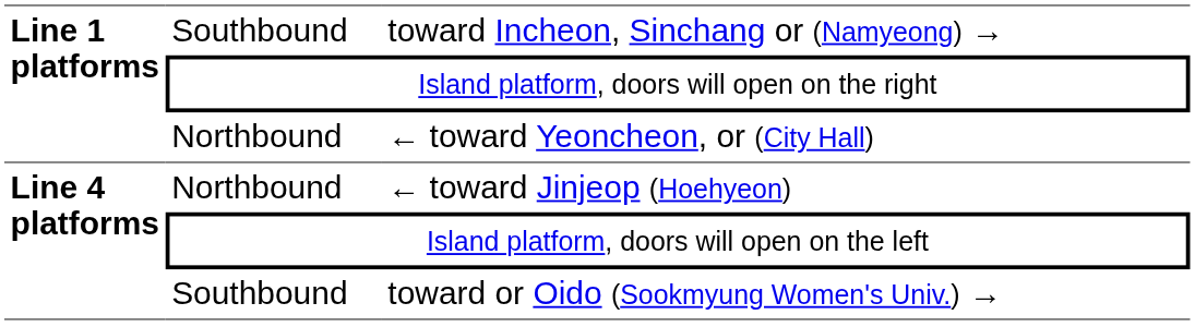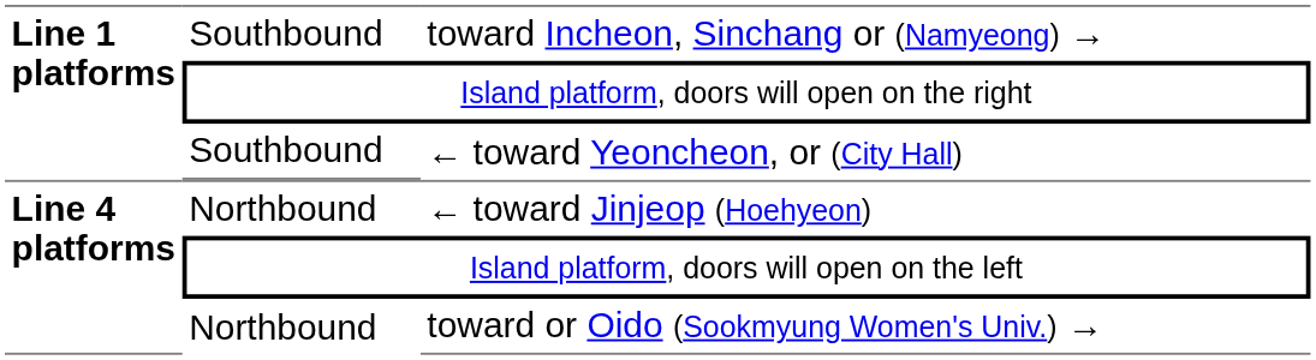 <table border=0 cellspacing=0 cellpadding=3>
 <tr>
 <td rowspan="3" style="width:50px; border-top:solid 1px gray; border-bottom:solid 0 gray; vertical-align:top;"><strong>Line 1 platforms</strong></td>
 <td style="border-bottom:solid 0 gray; border-top:solid 1px gray; width:100px;">Southbound</td>
 <td style="border-bottom:solid 0 gray; border-top:solid 1px gray; width:390px;">  toward <a href='#'>Incheon</a>, <a href='#'>Sinchang</a> or  <small>(<a href='#'>Namyeong</a>)</small> →</td>
 </tr>
 <tr>
 <td style="border-top:solid 2px black;border-right:solid 2px black;border-left:solid 2px black;border-bottom:solid 2px black;text-align:center;" colspan=2><small><a href='#'>Island platform</a>, doors will open on the right</small></td>
 </tr>
 <tr>
-<td>Northbound</td>
+<td style="border-bottom:solid 1px gray;">Southbound</td>
 <td>←  toward <a href='#'>Yeoncheon</a>,  or  <small>(<a href='#'>City Hall</a>)</small></td>
 </tr>
 <tr>
 <td rowspan="3" style="width:50px; border-top:solid 1px gray; border-bottom:solid 1px gray; vertical-align:top;"><strong>Line 4 platforms</strong></td>
 <td style="border-bottom:solid 0 gray; border-top:solid 1px gray; width:100px;">Northbound</td>
 <td style="border-bottom:solid 0 gray; border-top:solid 1px gray; width:390px;">←  toward <a href='#'>Jinjeop</a> <small>(<a href='#'>Hoehyeon</a>)</small></td>
 </tr>
 <tr>
 <td style="border-top:solid 2px black;border-right:solid 2px black;border-left:solid 2px black;border-bottom:solid 2px black;text-align:center;" colspan=2><small><a href='#'>Island platform</a>, doors will open on the left</small></td>
 </tr>
 <tr>
-<td style="border-bottom:solid 1px gray;">Southbound</td>
+<td>Northbound</td>
 <td style="border-bottom:solid 1px gray;">  toward or <a href='#'>Oido</a> <small>(<a href='#'>Sookmyung Women's Univ.</a>)</small> →</td>
 </tr>
 </table>
